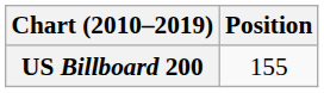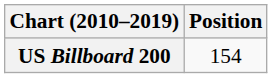 <table class="wikitable plainrowheaders" style="text-align:center">
 <tr>
 <th scope="col">Chart (2010–2019)</th>
 <th scope="col">Position</th>
 </tr>
 <tr>
 <th scope="row">US <em>Billboard</em> 200</th>
-<td>155</td>
+<td>154</td>
 </tr>
 </table>
